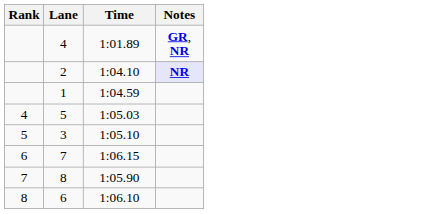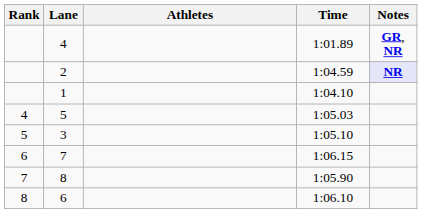 <table class="wikitable sortable" style="text-align:center;">
 <tr>
 <th width=40>Rank</th>
 <th width=40>Lane</th>
+<th width=250>Athletes</th>
 <th width=80>Time</th>
 <th width=50>Notes</th>
 </tr>
 <tr>
 <td></td>
 <td>4</td>
+<td align=left></td>
 <td>1:01.89</td>
 <td><strong><a href='#'>GR</a></strong>,  <strong><a href='#'>NR</a></strong></td>
 </tr>
 <tr>
 <td></td>
 <td>2</td>
-<td>1:04.10</td>
+<td align=left></td>
+<td>1:04.59</td>
 <td style="background: lavender;"><strong><a href='#'>NR</a></strong></td>
 </tr>
 <tr>
 <td></td>
 <td>1</td>
-<td>1:04.59</td>
+<td align=left></td>
+<td>1:04.10</td>
 <td></td>
 </tr>
 <tr>
 <td>4</td>
 <td>5</td>
+<td align=left></td>
 <td>1:05.03</td>
 <td></td>
 </tr>
 <tr>
 <td>5</td>
 <td>3</td>
+<td align=left></td>
 <td>1:05.10</td>
 <td></td>
 </tr>
 <tr>
 <td>6</td>
 <td>7</td>
+<td align=left></td>
 <td>1:06.15</td>
 <td></td>
 </tr>
 <tr>
 <td>7</td>
 <td>8</td>
+<td align=left></td>
 <td>1:05.90</td>
 <td></td>
 </tr>
 <tr>
 <td>8</td>
 <td>6</td>
+<td align=left></td>
 <td>1:06.10</td>
 <td></td>
 </tr>
 </table>
